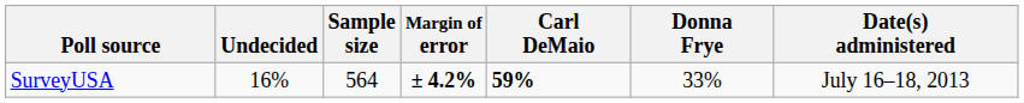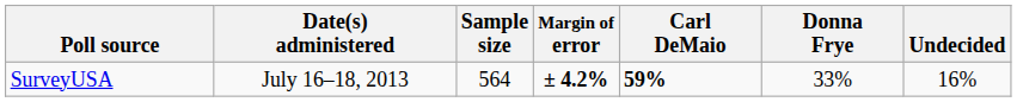 <table class="wikitable">
 <tr valign= bottom>
 <th style="width:150px;">Poll source</th>
-<th>Undecided</th>
+<th style="width:175px;">Date(s)<br>administered</th>
 <th class=small>Sample<br>size</th>
 <th><small>Margin of</small><br>error</th>
 <th style="width:100px;">Carl<br>DeMaio</th>
 <th style="width:100px;">Donna<br>Frye</th>
-<th style="width:175px;">Date(s)<br>administered</th>
+<th>Undecided</th>
 </tr>
 <tr>
 <td><a href='#'>SurveyUSA</a></td>
-<td align=center>16%</td>
+<td align=center>July 16–18, 2013</td>
 <td align=center>564</td>
 <td align=center><strong>± 4.2%</strong></td>
 <td><strong>59%</strong></td>
 <td align=center>33%</td>
-<td align=center>July 16–18, 2013</td>
+<td align=center>16%</td>
 </tr>
 </table>
